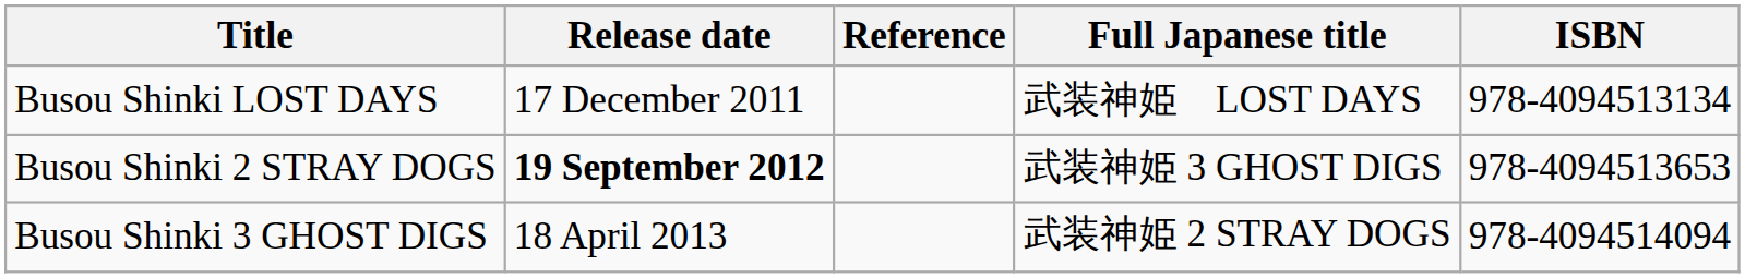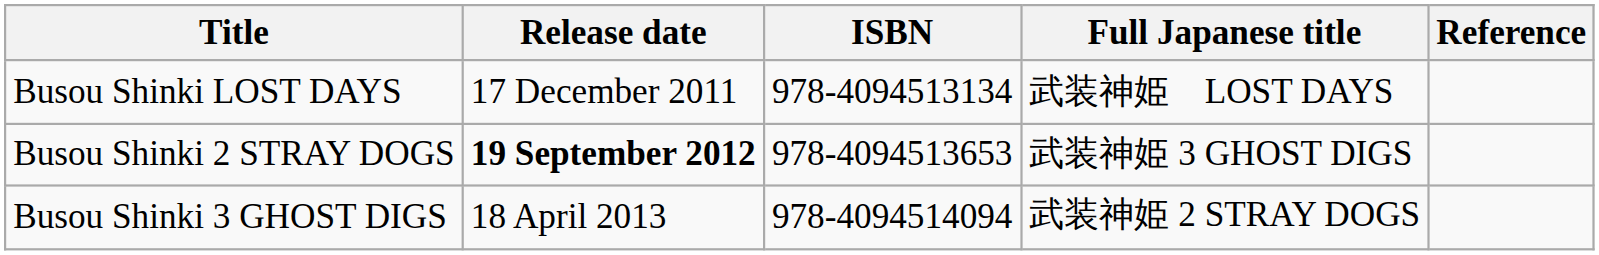 <table class="wikitable sortable">
 <tr>
 <th>Title</th>
 <th>Release date</th>
+<th>ISBN</th>
+<th>Full Japanese title</th>
 <th>Reference</th>
-<th>Full Japanese title</th>
-<th>ISBN</th>
 </tr>
 <tr>
 <td>Busou Shinki LOST DAYS</td>
 <td>17 December 2011</td>
+<td>978-4094513134</td>
+<td>武装神姫　LOST DAYS</td>
 <td></td>
-<td>武装神姫　LOST DAYS</td>
-<td>978-4094513134</td>
 </tr>
 <tr>
 <td>Busou Shinki 2 STRAY DOGS</td>
 <td><strong>19 September 2012</strong></td>
+<td>978-4094513653</td>
+<td>武装神姫 3 GHOST DIGS</td>
 <td></td>
-<td>武装神姫 3 GHOST DIGS</td>
-<td>978-4094513653</td>
 </tr>
 <tr>
 <td>Busou Shinki 3 GHOST DIGS</td>
 <td>18 April 2013</td>
+<td>978-4094514094</td>
+<td>武装神姫 2 STRAY DOGS</td>
 <td></td>
-<td>武装神姫 2 STRAY DOGS</td>
-<td>978-4094514094</td>
 </tr>
 </table>
